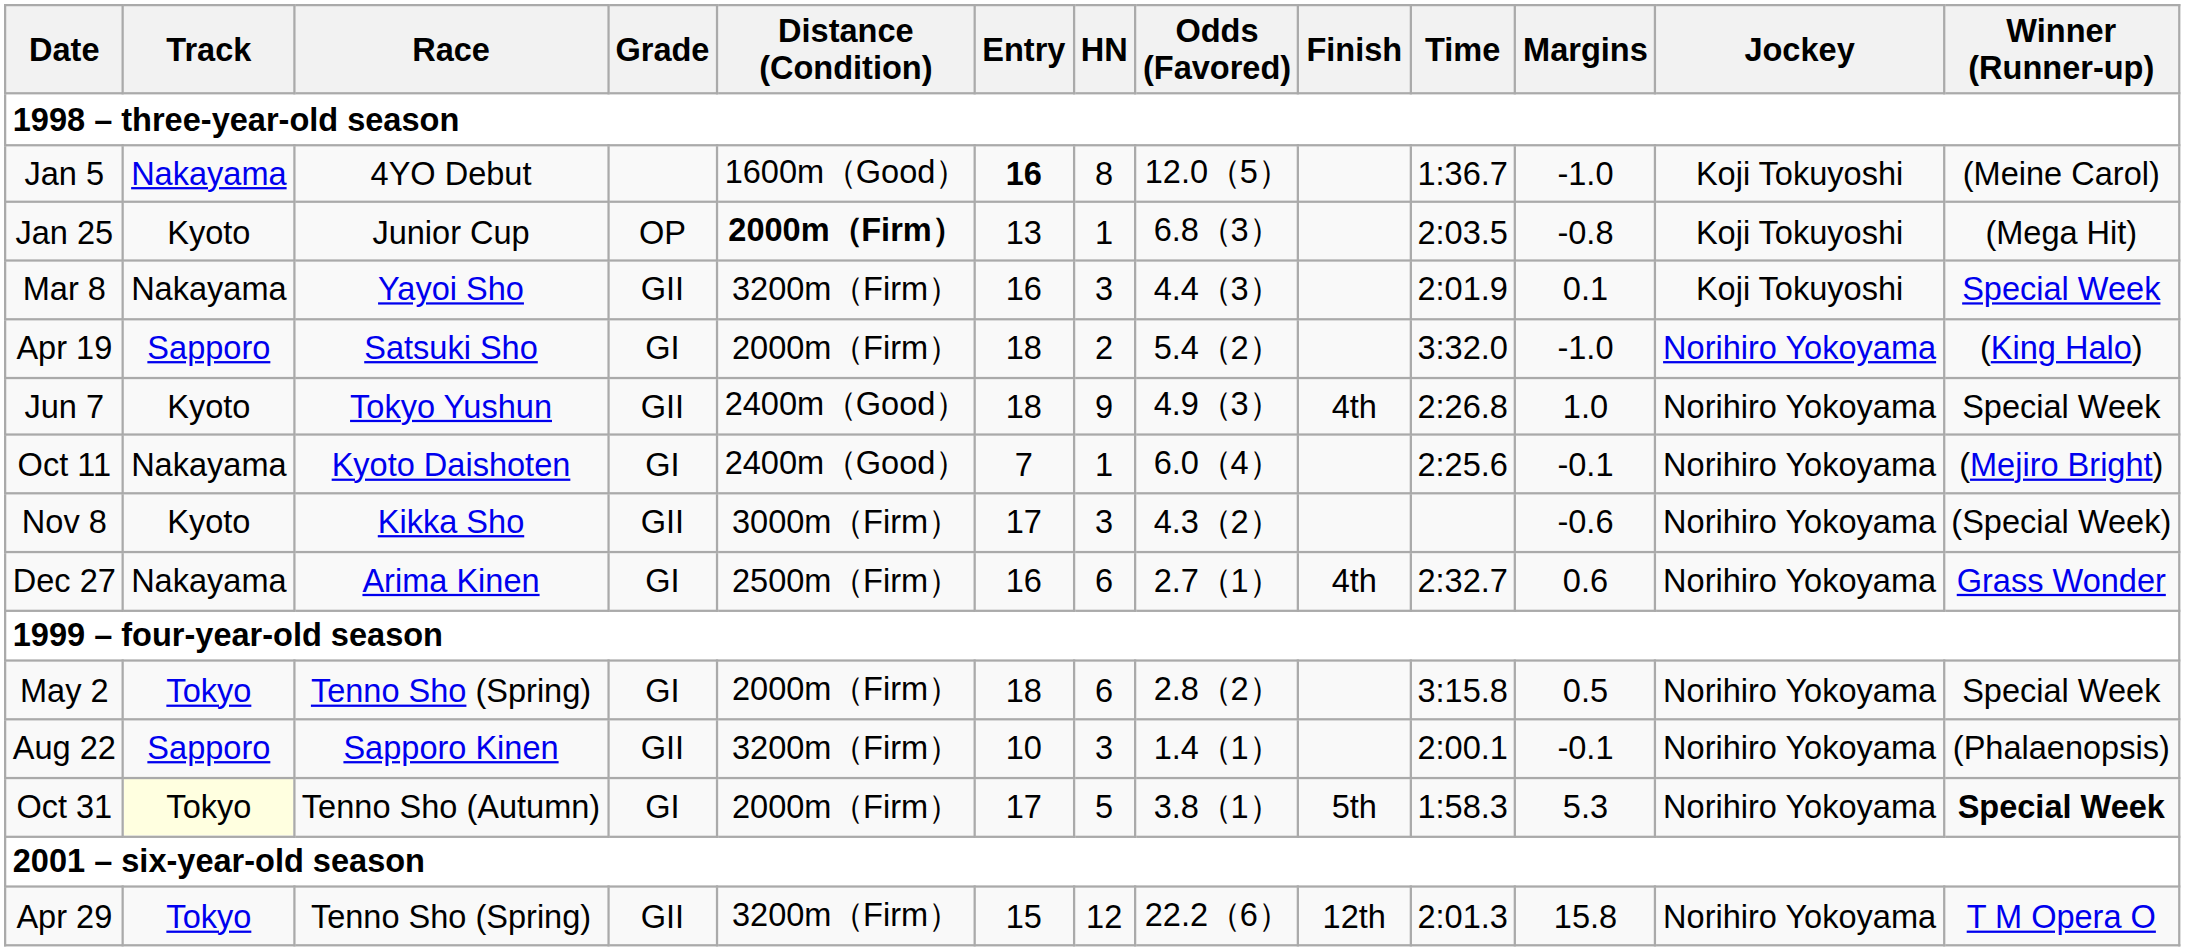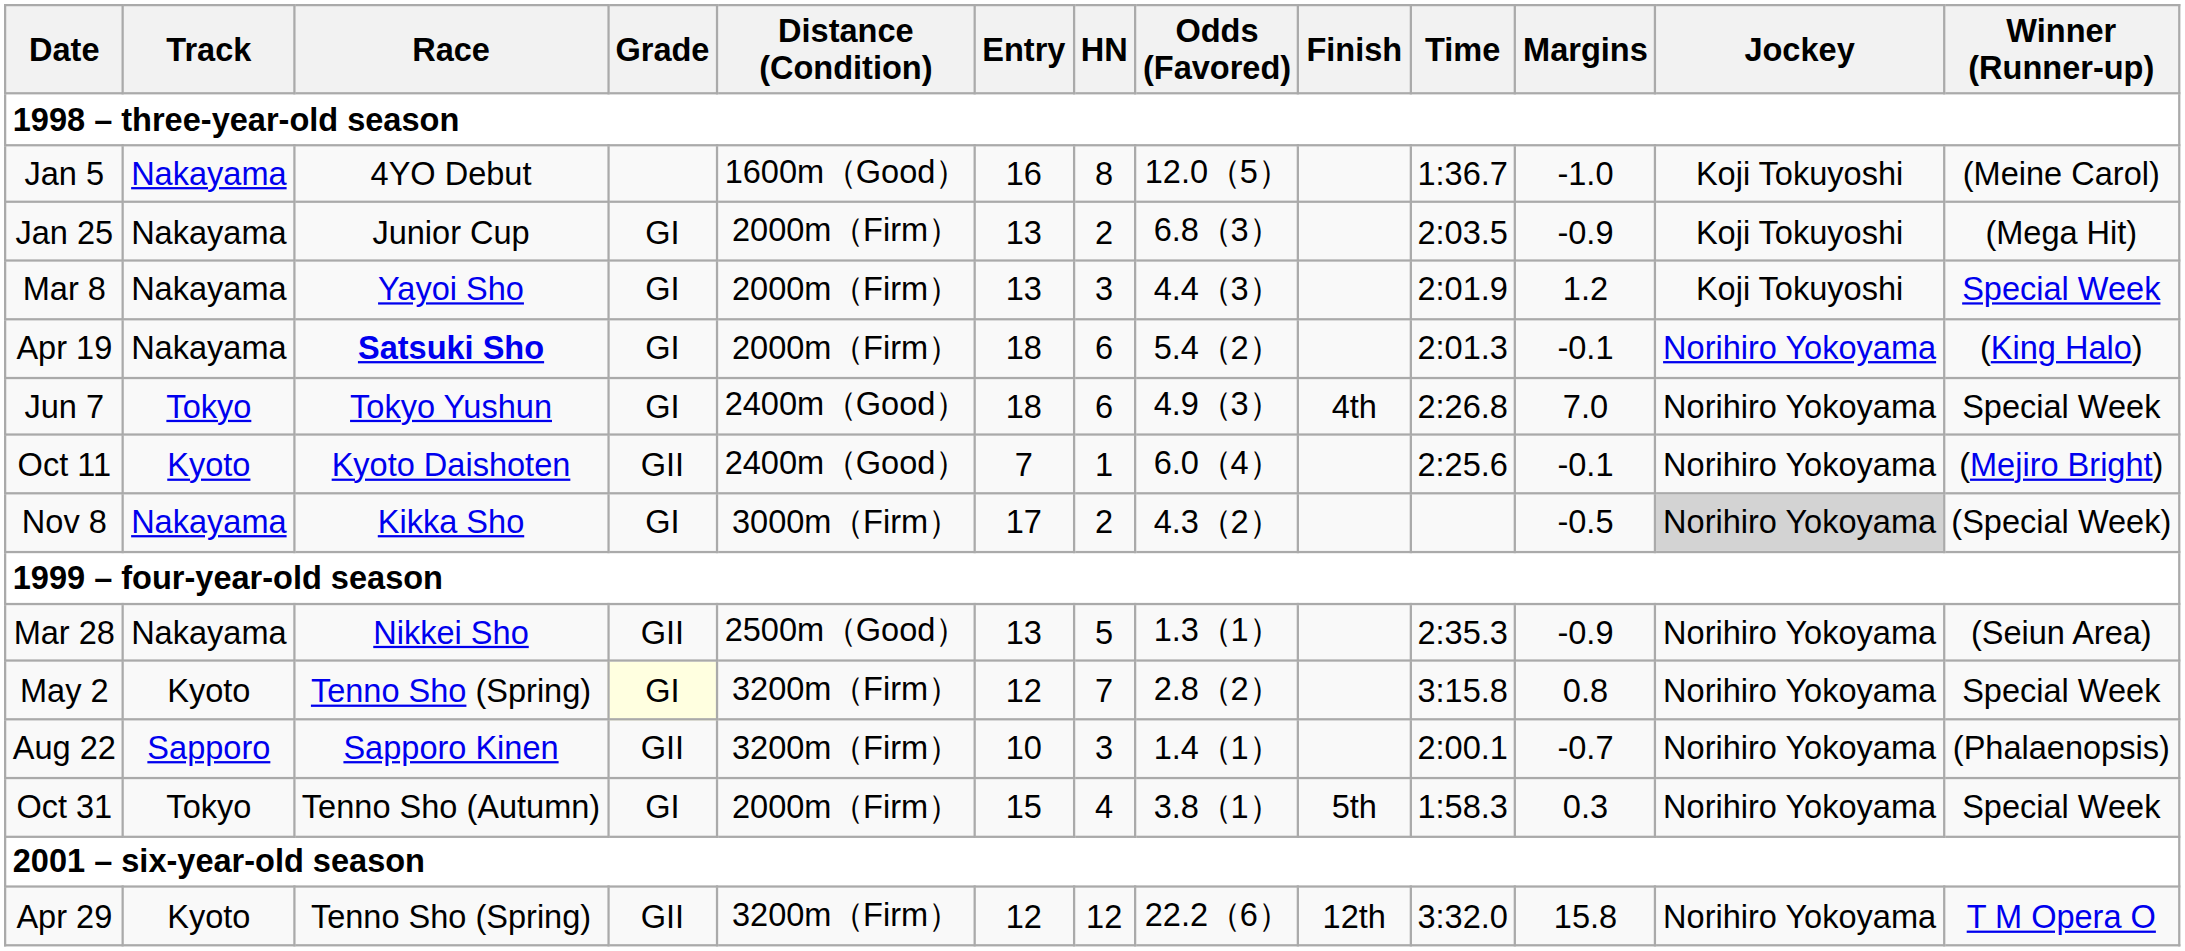 <table class="wikitable" style="border-collapse: collapse; font-size: 90%; text-align: center; white-space: nowrap">
 <tr>
 <th>Date</th>
 <th>Track</th>
 <th>Race</th>
 <th>Grade</th>
 <th>Distance<br>(Condition)</th>
 <th>Entry</th>
 <th>HN</th>
 <th>Odds<br>(Favored)</th>
 <th>Finish</th>
 <th>Time</th>
 <th>Margins</th>
 <th>Jockey</th>
 <th>Winner<br>(Runner-up)</th>
 </tr>
 <tr style="background-color:white">
 <td colspan="13" align="left"><strong>1998 – three-year-old season</strong></td>
 </tr>
 <tr>
 <td>Jan 5</td>
 <td><a href='#'>Nakayama</a></td>
 <td>4YO Debut</td>
 <td></td>
 <td>1600m（Good）</td>
-<td><strong>16</strong></td>
+<td>16</td>
 <td>8</td>
 <td>12.0（5）</td>
 <td></td>
 <td>1:36.7</td>
 <td>-1.0</td>
 <td>Koji Tokuyoshi</td>
 <td>(Meine Carol)</td>
 </tr>
 <tr>
 <td>Jan 25</td>
-<td>Kyoto</td>
+<td>Nakayama</td>
 <td>Junior Cup</td>
-<td>OP</td>
-<td><strong>2000m（Firm）</strong></td>
+<td>GI</td>
+<td>2000m（Firm）</td>
 <td>13</td>
-<td>1</td>
+<td>2</td>
 <td>6.8（3）</td>
 <td></td>
 <td>2:03.5</td>
-<td>-0.8</td>
+<td>-0.9</td>
 <td>Koji Tokuyoshi</td>
 <td>(Mega Hit)</td>
 </tr>
 <tr>
 <td>Mar 8</td>
 <td>Nakayama</td>
 <td><a href='#'>Yayoi Sho</a></td>
-<td>GII</td>
-<td>3200m（Firm）</td>
-<td>16</td>
+<td>GI</td>
+<td>2000m（Firm）</td>
+<td>13</td>
 <td>3</td>
 <td>4.4（3）</td>
 <td></td>
 <td>2:01.9</td>
-<td>0.1</td>
+<td>1.2</td>
 <td>Koji Tokuyoshi</td>
 <td><a href='#'>Special Week</a></td>
 </tr>
 <tr>
 <td>Apr 19</td>
-<td><a href='#'>Sapporo</a></td>
-<td><a href='#'>Satsuki Sho</a></td>
+<td>Nakayama</td>
+<td><strong><a href='#'>Satsuki Sho</a></strong></td>
 <td>GI</td>
 <td>2000m（Firm）</td>
 <td>18</td>
-<td>2</td>
+<td>6</td>
 <td>5.4（2）</td>
 <td></td>
-<td>3:32.0</td>
-<td>-1.0</td>
+<td>2:01.3</td>
+<td>-0.1</td>
 <td><a href='#'>Norihiro Yokoyama</a></td>
 <td>(<a href='#'>King Halo</a>)</td>
 </tr>
 <tr>
 <td>Jun 7</td>
-<td>Kyoto</td>
+<td><a href='#'>Tokyo</a></td>
 <td><a href='#'>Tokyo Yushun</a></td>
-<td>GII</td>
+<td>GI</td>
 <td>2400m（Good）</td>
 <td>18</td>
-<td>9</td>
+<td>6</td>
 <td>4.9（3）</td>
 <td>4th</td>
 <td>2:26.8</td>
-<td>1.0</td>
+<td>7.0</td>
 <td>Norihiro Yokoyama</td>
 <td>Special Week</td>
 </tr>
 <tr>
 <td>Oct 11</td>
-<td>Nakayama</td>
+<td><a href='#'>Kyoto</a></td>
 <td><a href='#'>Kyoto Daishoten</a></td>
-<td>GI</td>
+<td>GII</td>
 <td>2400m（Good）</td>
 <td>7</td>
 <td>1</td>
 <td>6.0（4）</td>
 <td></td>
 <td>2:25.6</td>
 <td>-0.1</td>
 <td>Norihiro Yokoyama</td>
 <td>(<a href='#'>Mejiro Bright</a>)</td>
 </tr>
 <tr>
 <td>Nov 8</td>
-<td>Kyoto</td>
+<td><a href='#'>Nakayama</a></td>
 <td><a href='#'>Kikka Sho</a></td>
-<td>GII</td>
+<td>GI</td>
 <td>3000m（Firm）</td>
 <td>17</td>
-<td>3</td>
+<td>2</td>
 <td>4.3（2）</td>
 <td></td>
 <td> </td>
-<td>-0.6</td>
-<td>Norihiro Yokoyama</td>
+<td>-0.5</td>
+<td style="background: lightgrey;">Norihiro Yokoyama</td>
 <td>(Special Week)</td>
-</tr>
-<tr>
-<td>Dec 27</td>
-<td>Nakayama</td>
-<td><a href='#'>Arima Kinen</a></td>
-<td>GI</td>
-<td>2500m（Firm）</td>
-<td>16</td>
-<td>6</td>
-<td>2.7（1）</td>
-<td>4th</td>
-<td>2:32.7</td>
-<td>0.6</td>
-<td>Norihiro Yokoyama</td>
-<td><a href='#'>Grass Wonder</a></td>
 </tr>
 <tr style="background-color:white">
 <td colspan="13" align="left"><strong>1999 – four-year-old season</strong></td>
 </tr>
 <tr>
+<td>Mar 28</td>
+<td>Nakayama</td>
+<td><a href='#'>Nikkei Sho</a></td>
+<td>GII</td>
+<td>2500m（Good）</td>
+<td>13</td>
+<td>5</td>
+<td>1.3（1）</td>
+<td></td>
+<td>2:35.3</td>
+<td>-0.9</td>
+<td>Norihiro Yokoyama</td>
+<td>(Seiun Area)</td>
+</tr>
+<tr>
 <td>May 2</td>
-<td><a href='#'>Tokyo</a></td>
+<td>Kyoto</td>
 <td><a href='#'>Tenno Sho</a> (Spring)</td>
-<td>GI</td>
-<td>2000m（Firm）</td>
-<td>18</td>
-<td>6</td>
+<td style="background: lightyellow;">GI</td>
+<td>3200m（Firm）</td>
+<td>12</td>
+<td>7</td>
 <td>2.8（2）</td>
 <td></td>
 <td>3:15.8</td>
-<td>0.5</td>
+<td>0.8</td>
 <td>Norihiro Yokoyama</td>
 <td>Special Week</td>
 </tr>
 <tr>
 <td>Aug 22</td>
 <td><a href='#'>Sapporo</a></td>
 <td><a href='#'>Sapporo Kinen</a></td>
 <td>GII</td>
 <td>3200m（Firm）</td>
 <td>10</td>
 <td>3</td>
 <td>1.4（1）</td>
 <td></td>
 <td>2:00.1</td>
-<td>-0.1</td>
+<td>-0.7</td>
 <td>Norihiro Yokoyama</td>
 <td>(Phalaenopsis)</td>
 </tr>
 <tr>
 <td>Oct 31</td>
-<td style="background: lightyellow;">Tokyo</td>
+<td>Tokyo</td>
 <td>Tenno Sho (Autumn)</td>
 <td>GI</td>
 <td>2000m（Firm）</td>
-<td>17</td>
-<td>5</td>
+<td>15</td>
+<td>4</td>
 <td>3.8（1）</td>
 <td>5th</td>
 <td>1:58.3</td>
-<td>5.3</td>
+<td>0.3</td>
 <td>Norihiro Yokoyama</td>
-<td><strong>Special Week</strong></td>
+<td>Special Week</td>
 </tr>
 <tr style="background-color:white">
 <td colspan="13" align="left"><strong>2001 – six-year-old season</strong></td>
 </tr>
 <tr>
 <td>Apr 29</td>
-<td><a href='#'>Tokyo</a></td>
+<td>Kyoto</td>
 <td>Tenno Sho (Spring)</td>
 <td>GII</td>
 <td>3200m（Firm）</td>
-<td>15</td>
+<td>12</td>
 <td>12</td>
 <td>22.2（6）</td>
 <td>12th</td>
-<td>2:01.3</td>
+<td>3:32.0</td>
 <td>15.8</td>
 <td>Norihiro Yokoyama</td>
 <td><a href='#'>T M Opera O</a></td>
 </tr>
 </table>
